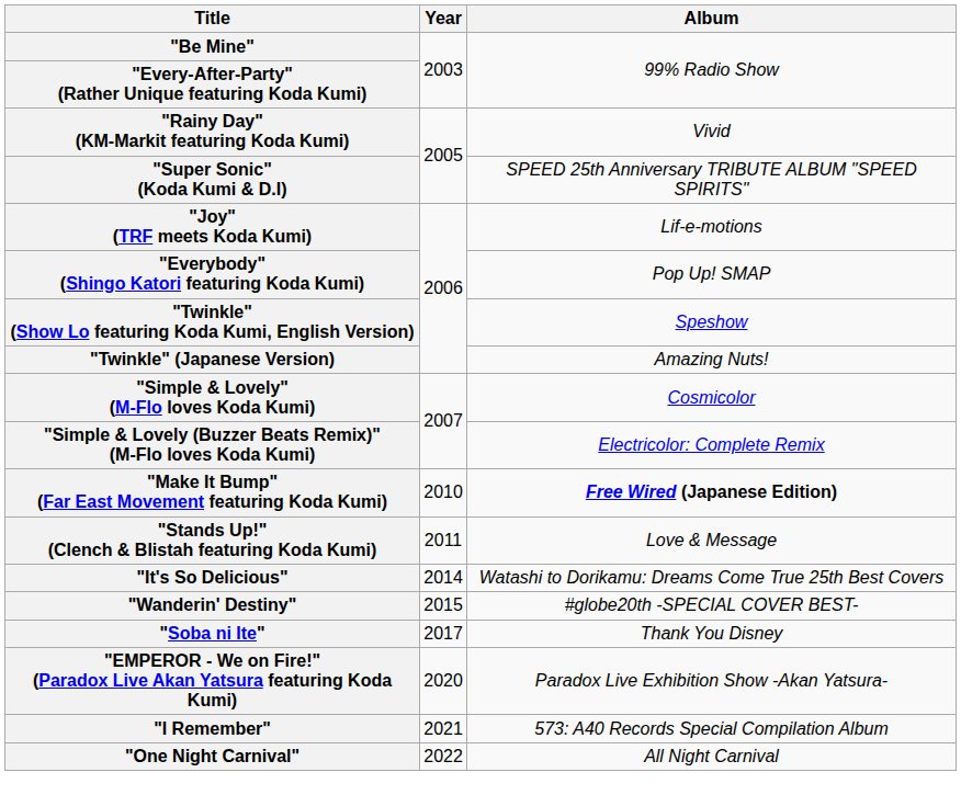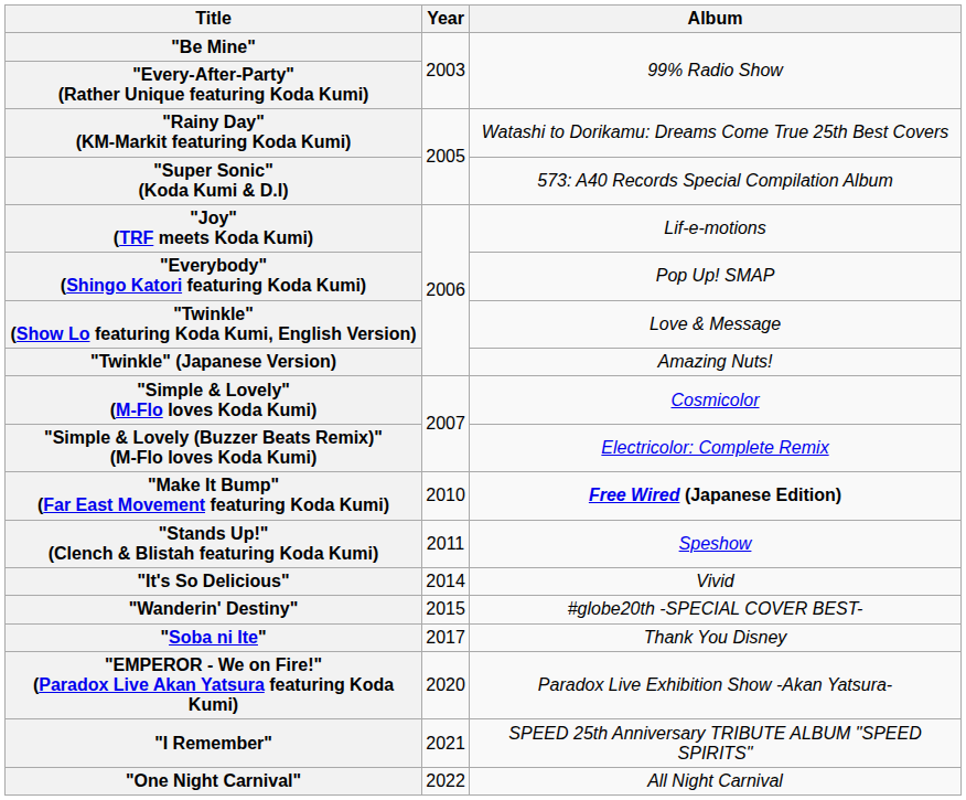 <table class="wikitable plainrowheaders" style="text-align:center;">
 <tr>
 <th scope="col">Title</th>
 <th scope="col">Year</th>
 <th scope="col">Album</th>
 </tr>
 <tr>
 <th scope="row">"Be Mine"</th>
 <td rowspan="2">2003</td>
 <td rowspan="2"><em>99% Radio Show</em></td>
 </tr>
 <tr>
 <th scope="row">"Every-After-Party"<br><span>(Rather Unique featuring Koda Kumi)</span></th>
 </tr>
 <tr>
 <th scope="row">"Rainy Day"<br><span>(KM-Markit featuring Koda Kumi)</span></th>
 <td rowspan="2">2005</td>
-<td><em>Vivid</em> </td>
+<td><em>Watashi to Dorikamu: Dreams Come True 25th Best Covers</em> </td>
 </tr>
 <tr>
 <th scope="row">"Super Sonic"<br><span>(Koda Kumi & D.I)</span></th>
-<td><em>SPEED 25th Anniversary TRIBUTE ALBUM "SPEED SPIRITS"</em> </td>
+<td><em>573: A40 Records Special Compilation Album</em></td>
 </tr>
 <tr>
 <th scope="row">"Joy"<br><span>(<a href='#'>TRF</a> meets Koda Kumi)</span></th>
 <td rowspan="4">2006</td>
 <td><em>Lif-e-motions</em> </td>
 </tr>
 <tr>
 <th scope="row">"Everybody"<br><span>(<a href='#'>Shingo Katori</a> featuring Koda Kumi)</span></th>
 <td><em>Pop Up! SMAP</em> </td>
 </tr>
 <tr>
 <th scope="row">"Twinkle"<br><span>(<a href='#'>Show Lo</a> featuring Koda Kumi, English Version)</span></th>
-<td><em><a href='#'>Speshow</a></em></td>
+<td><em>Love & Message</em> </td>
 </tr>
 <tr>
 <th scope="row">"Twinkle" <span>(Japanese Version)</span></th>
 <td><em>Amazing Nuts!</em></td>
 </tr>
 <tr>
 <th scope="row">"Simple & Lovely"<br><span>(<a href='#'>M-Flo</a> loves Koda Kumi)</span></th>
 <td rowspan="2">2007</td>
 <td><em><a href='#'>Cosmicolor</a></em> </td>
 </tr>
 <tr>
 <th scope="row">"Simple & Lovely (Buzzer Beats Remix)"<br><span>(M-Flo loves Koda Kumi)</span></th>
 <td><em><a href='#'>Electricolor: Complete Remix</a></em> </td>
 </tr>
 <tr>
 <th scope="row">"Make It Bump"<br><span>(<a href='#'>Far East Movement</a> featuring Koda Kumi)</span></th>
 <td>2010</td>
 <td><strong><em><a href='#'>Free Wired</a></em> <span>(Japanese Edition)</span></strong></td>
 </tr>
 <tr>
 <th scope="row">"Stands Up!"<br><span>(Clench & Blistah featuring Koda Kumi)</span></th>
 <td>2011</td>
-<td><em>Love & Message</em> </td>
+<td><em><a href='#'>Speshow</a></em></td>
 </tr>
 <tr>
 <th scope="row">"It's So Delicious"</th>
 <td>2014</td>
-<td><em>Watashi to Dorikamu: Dreams Come True 25th Best Covers</em> </td>
+<td><em>Vivid</em> </td>
 </tr>
 <tr>
 <th scope="row">"Wanderin' Destiny"</th>
 <td>2015</td>
 <td><em>#globe20th -SPECIAL COVER BEST-</em> </td>
 </tr>
 <tr>
 <th scope="row">"<a href='#'>Soba ni Ite</a>"</th>
 <td>2017</td>
 <td><em>Thank You Disney</em> </td>
 </tr>
 <tr>
 <th scope="row">"EMPEROR - We on Fire!"<br><span>(<a href='#'>Paradox Live Akan Yatsura</a> featuring Koda Kumi)</span></th>
 <td>2020</td>
 <td><em>Paradox Live Exhibition Show -Akan Yatsura-</em> </td>
 </tr>
 <tr>
 <th scope="row">"I Remember"</th>
 <td>2021</td>
-<td><em>573: A40 Records Special Compilation Album</em></td>
+<td><em>SPEED 25th Anniversary TRIBUTE ALBUM "SPEED SPIRITS"</em> </td>
 </tr>
 <tr>
 <th scope="row">"One Night Carnival"</th>
 <td>2022</td>
 <td><em>All Night Carnival</em> </td>
 </tr>
 <tr>
 </tr>
 </table>
